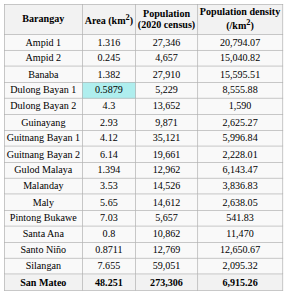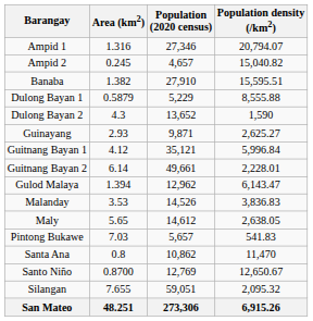 <table class="wikitable sortable" style="text-align:center">
 <tr>
 <th>Barangay</th>
 <th>Area (km<sup>2</sup>)</th>
 <th>Population<br>(2020 census)</th>
 <th>Population density<br>(/km<sup>2</sup>)</th>
 </tr>
 <tr>
 <td>Ampid 1</td>
 <td>1.316</td>
 <td>27,346</td>
 <td>20,794.07</td>
 </tr>
 <tr>
 <td>Ampid 2</td>
 <td>0.245</td>
 <td>4,657</td>
 <td>15,040.82</td>
 </tr>
 <tr>
 <td>Banaba</td>
 <td>1.382</td>
 <td>27,910</td>
 <td>15,595.51</td>
 </tr>
 <tr>
 <td>Dulong Bayan 1</td>
-<td style="background: paleturquoise;">0.5879</td>
+<td>0.5879</td>
 <td>5,229</td>
 <td>8,555.88</td>
 </tr>
 <tr>
 <td>Dulong Bayan 2</td>
 <td>4.3</td>
 <td>13,652</td>
 <td>1,590</td>
 </tr>
 <tr>
 <td>Guinayang</td>
 <td>2.93</td>
 <td>9,871</td>
 <td>2,625.27</td>
 </tr>
 <tr>
 <td>Guitnang Bayan 1</td>
 <td>4.12</td>
 <td>35,121</td>
 <td>5,996.84</td>
 </tr>
 <tr>
 <td>Guitnang Bayan 2</td>
 <td>6.14</td>
-<td>19,661</td>
+<td>49,661</td>
 <td>2,228.01</td>
 </tr>
 <tr>
 <td>Gulod Malaya</td>
 <td>1.394</td>
 <td>12,962</td>
 <td>6,143.47</td>
 </tr>
 <tr>
 <td>Malanday</td>
 <td>3.53</td>
 <td>14,526</td>
 <td>3,836.83</td>
 </tr>
 <tr>
 <td>Maly</td>
 <td>5.65</td>
 <td>14,612</td>
 <td>2,638.05</td>
 </tr>
 <tr>
 <td>Pintong Bukawe</td>
 <td>7.03</td>
 <td>5,657</td>
 <td>541.83</td>
 </tr>
 <tr>
 <td>Santa Ana</td>
 <td>0.8</td>
 <td>10,862</td>
 <td>11,470</td>
 </tr>
 <tr>
 <td>Santo Niño</td>
-<td>0.8711</td>
+<td>0.8700</td>
 <td>12,769</td>
 <td>12,650.67</td>
 </tr>
 <tr>
 <td>Silangan</td>
 <td>7.655</td>
 <td>59,051</td>
 <td>2,095.32</td>
 </tr>
 <tr>
 <th>San Mateo</th>
 <th>48.251</th>
 <th>273,306</th>
 <th>6,915.26</th>
 </tr>
 </table>
